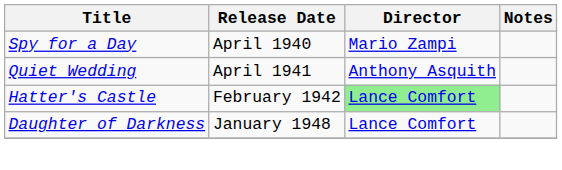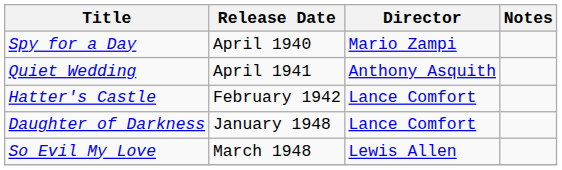 <table class="wikitable sortable">
 <tr>
 <th>Title</th>
 <th>Release Date</th>
 <th>Director</th>
 <th>Notes</th>
 </tr>
 <tr>
 <td><em><a href='#'>Spy for a Day</a></em></td>
 <td>April 1940</td>
 <td><a href='#'>Mario Zampi</a></td>
 <td></td>
 </tr>
 <tr>
 <td><em><a href='#'>Quiet Wedding</a></em></td>
 <td>April 1941</td>
 <td><a href='#'>Anthony Asquith</a></td>
 <td></td>
 </tr>
 <tr>
 <td><em><a href='#'>Hatter's Castle</a></em></td>
 <td>February 1942</td>
-<td style="background: lightgreen;"><a href='#'>Lance Comfort</a></td>
+<td><a href='#'>Lance Comfort</a></td>
 <td></td>
 </tr>
 <tr>
 <td><em><a href='#'>Daughter of Darkness</a></em></td>
 <td>January 1948</td>
 <td><a href='#'>Lance Comfort</a></td>
 <td></td>
 </tr>
 <tr>
+<td><em><a href='#'>So Evil My Love</a></em></td>
+<td>March 1948</td>
+<td><a href='#'>Lewis Allen</a></td>
+<td></td>
+</tr>
+<tr>
 </tr>
 </table>
